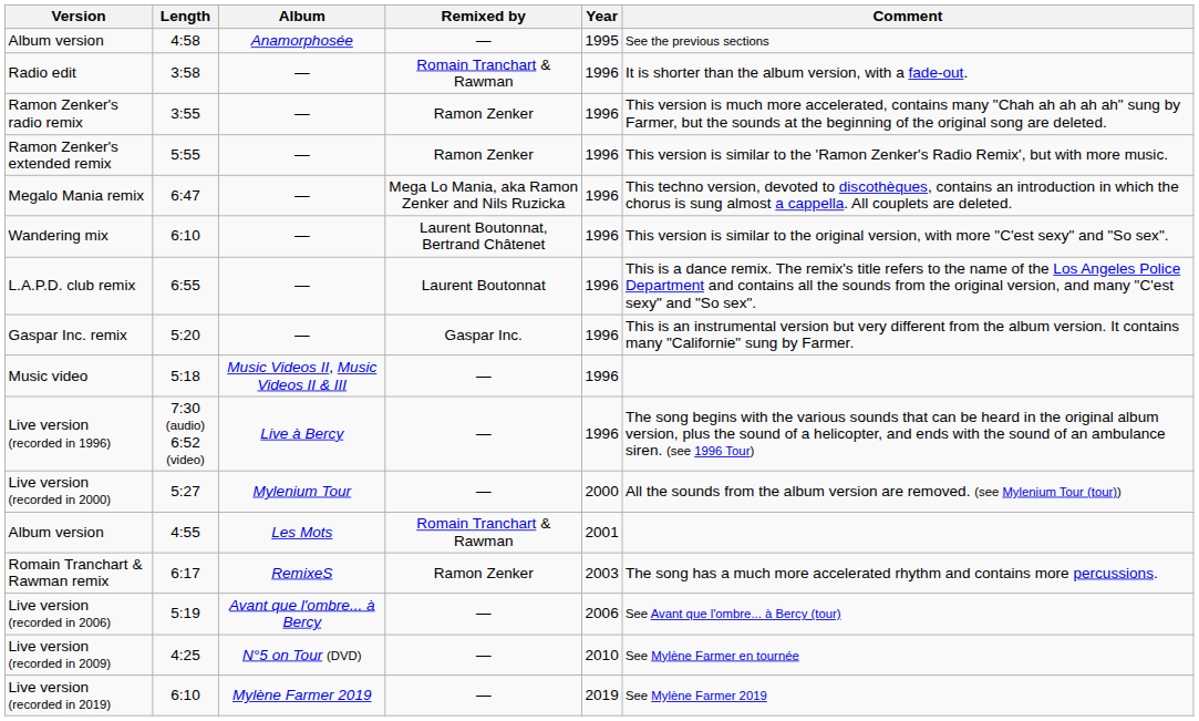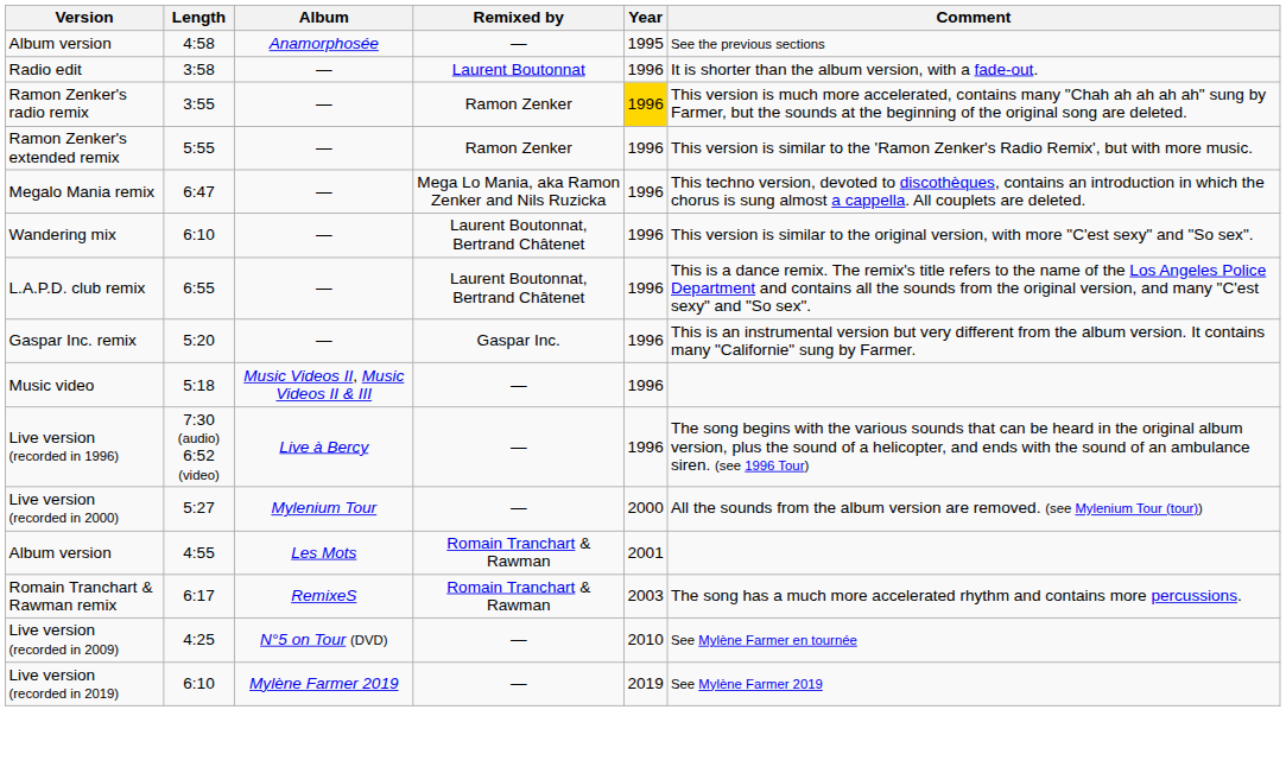 <table class="wikitable sortable" width="100%" border="1">
 <tr>
 <th>Version</th>
 <th>Length</th>
 <th>Album</th>
 <th>Remixed by</th>
 <th>Year</th>
 <th>Comment</th>
 </tr>
 <tr>
 <td>Album version</td>
 <td align="center">4:58</td>
 <td align="center"><em><a href='#'>Anamorphosée</a></em></td>
 <td align="center">—</td>
 <td align="center">1995</td>
 <td><small>See the previous sections</small></td>
 </tr>
 <tr>
 <td>Radio edit</td>
 <td align="center">3:58</td>
 <td align="center">—</td>
-<td align="center"><a href='#'>Romain Tranchart</a> & Rawman</td>
+<td align="center"><a href='#'>Laurent Boutonnat</a></td>
 <td align="center">1996</td>
 <td>It is shorter than the album version, with a <a href='#'>fade-out</a>.</td>
 </tr>
 <tr>
 <td>Ramon Zenker's radio remix</td>
 <td align="center">3:55</td>
 <td align="center">—</td>
 <td align="center">Ramon Zenker</td>
-<td align="center">1996</td>
+<td align="center" style="background: gold;">1996</td>
 <td>This version is much more accelerated, contains many "Chah ah ah ah ah" sung by Farmer, but the sounds at the beginning of the original song are deleted.</td>
 </tr>
 <tr>
 <td>Ramon Zenker's extended remix</td>
 <td align="center">5:55</td>
 <td align="center">—</td>
 <td align="center">Ramon Zenker</td>
 <td align="center">1996</td>
 <td>This version is similar to the 'Ramon Zenker's Radio Remix', but with more music.</td>
 </tr>
 <tr>
 <td>Megalo Mania remix</td>
 <td align="center">6:47</td>
 <td align="center">—</td>
 <td align="center">Mega Lo Mania, aka Ramon Zenker and Nils Ruzicka</td>
 <td align="center">1996</td>
 <td>This techno version, devoted to <a href='#'>discothèques</a>, contains an introduction in which the chorus is sung almost <a href='#'>a cappella</a>. All couplets are deleted.</td>
 </tr>
 <tr>
 <td>Wandering mix</td>
 <td align="center">6:10</td>
 <td align="center">—</td>
 <td align="center">Laurent Boutonnat, Bertrand Châtenet</td>
 <td align="center">1996</td>
 <td>This version is similar to the original version, with more "C'est sexy" and "So sex".</td>
 </tr>
 <tr>
 <td>L.A.P.D. club remix</td>
 <td align="center">6:55</td>
 <td align="center">—</td>
-<td align="center">Laurent Boutonnat</td>
+<td align="center">Laurent Boutonnat, Bertrand Châtenet</td>
 <td align="center">1996</td>
 <td>This is a dance remix. The remix's title refers to the name of the <a href='#'>Los Angeles Police Department</a> and contains all the sounds from the original version, and many "C'est sexy" and "So sex".</td>
 </tr>
 <tr>
 <td>Gaspar Inc. remix</td>
 <td align="center">5:20</td>
 <td align="center">—</td>
 <td align="center">Gaspar Inc.</td>
 <td align="center">1996</td>
 <td>This is an instrumental version but very different from the album version. It contains many "Californie" sung by Farmer.</td>
 </tr>
 <tr>
 <td>Music video</td>
 <td align="center">5:18</td>
 <td align="center"><em><a href='#'>Music Videos II</a></em>, <em><a href='#'>Music Videos II & III</a></em></td>
 <td align="center">—</td>
 <td align="center">1996</td>
 <td></td>
 </tr>
 <tr>
 <td>Live version <br><small>(recorded in 1996)</small></td>
 <td align="center">7:30 <small>(audio)</small> <br>6:52 <small>(video)</small></td>
 <td align="center"><em><a href='#'>Live à Bercy</a></em></td>
 <td align="center">—</td>
 <td align="center">1996</td>
 <td>The song begins with the various sounds that can be heard in the original album version, plus the sound of a helicopter, and ends with the sound of an ambulance siren. <small>(see <a href='#'>1996 Tour</a>)</small></td>
 </tr>
 <tr>
 <td>Live version <br><small>(recorded in 2000)</small></td>
 <td align="center">5:27</td>
 <td align="center"><em><a href='#'>Mylenium Tour</a></em></td>
 <td align="center">—</td>
 <td align="center">2000</td>
 <td>All the sounds from the album version are removed. <small>(see <a href='#'>Mylenium Tour (tour)</a>)</small></td>
 </tr>
 <tr>
 <td>Album version</td>
 <td align="center">4:55</td>
 <td align="center"><em><a href='#'>Les Mots</a></em></td>
 <td align="center"><a href='#'>Romain Tranchart</a> & Rawman</td>
 <td align="center">2001</td>
 <td></td>
 </tr>
 <tr>
 <td>Romain Tranchart & Rawman remix</td>
 <td align="center">6:17</td>
 <td align="center"><em><a href='#'>RemixeS</a></em></td>
-<td align="center">Ramon Zenker</td>
+<td align="center"><a href='#'>Romain Tranchart</a> & Rawman</td>
 <td align="center">2003</td>
 <td>The song has a much more accelerated rhythm and contains more <a href='#'>percussions</a>.</td>
-</tr>
-<tr>
-<td>Live version <br><small>(recorded in 2006)</small></td>
-<td align="center">5:19</td>
-<td align="center"><em><a href='#'>Avant que l'ombre... à Bercy</a></em></td>
-<td align="center">—</td>
-<td align="center">2006</td>
-<td><small>See <a href='#'>Avant que l'ombre... à Bercy (tour)</a></small></td>
 </tr>
 <tr>
 <td>Live version <br><small>(recorded in 2009)</small></td>
 <td align="center">4:25</td>
 <td align="center"><em><a href='#'>N°5 on Tour</a></em> <small>(DVD)</small></td>
 <td align="center">—</td>
 <td align="center">2010</td>
 <td><small>See <a href='#'>Mylène Farmer en tournée</a></small></td>
 </tr>
 <tr>
 <td>Live version <br><small>(recorded in 2019)</small></td>
 <td align="center">6:10</td>
 <td align="center"><em><a href='#'>Mylène Farmer 2019</a></em></td>
 <td align="center">—</td>
 <td align="center">2019</td>
 <td><small>See <a href='#'>Mylène Farmer 2019</a></small></td>
 </tr>
 </table>
